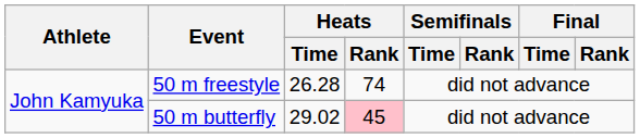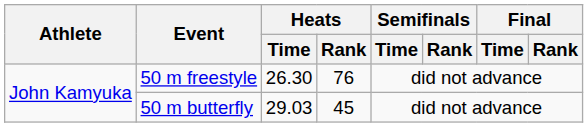 <table class=wikitable style="font-size:90%">
 <tr>
 <th rowspan="2">Athlete</th>
 <th rowspan="2">Event</th>
 <th colspan="2">Heats</th>
 <th colspan="2">Semifinals</th>
 <th colspan="2">Final</th>
 </tr>
 <tr>
 <th>Time</th>
 <th>Rank</th>
 <th>Time</th>
 <th>Rank</th>
 <th>Time</th>
 <th>Rank</th>
 </tr>
 <tr>
 <td rowspan="2"><a href='#'>John Kamyuka</a></td>
 <td><a href='#'>50 m freestyle</a></td>
-<td align=center>26.28</td>
-<td align=center>74</td>
+<td align=center>26.30</td>
+<td align=center>76</td>
 <td align=center colspan=4>did not advance</td>
 </tr>
 <tr>
 <td><a href='#'>50 m butterfly</a></td>
-<td align=center>29.02</td>
-<td align=center style="background: pink;">45</td>
+<td align=center>29.03</td>
+<td align=center>45</td>
 <td align=center colspan=4>did not advance</td>
 </tr>
 </table>
